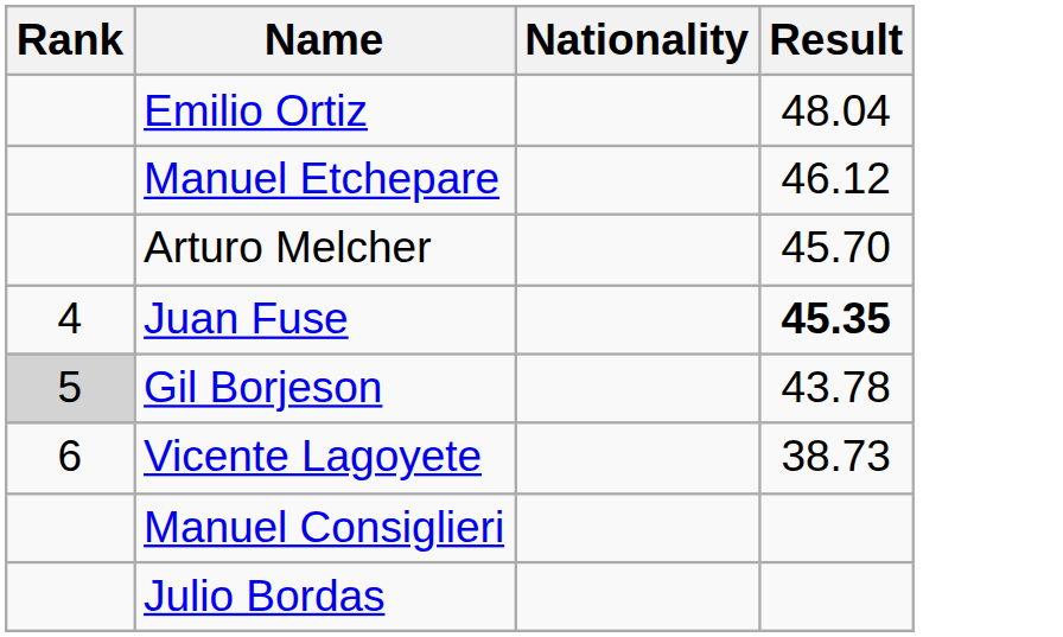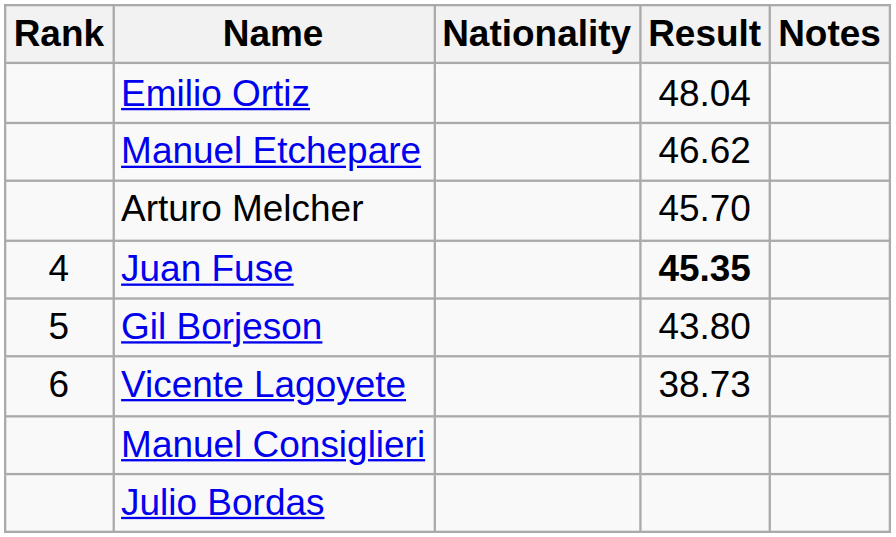 <table class="wikitable sortable" style="text-align:center">
 <tr>
 <th>Rank</th>
 <th>Name</th>
 <th>Nationality</th>
 <th>Result</th>
+<th>Notes</th>
 </tr>
 <tr>
 <td></td>
 <td align=left><a href='#'>Emilio Ortiz</a></td>
 <td align=left></td>
 <td>48.04</td>
+<td></td>
 </tr>
 <tr>
 <td></td>
 <td align=left><a href='#'>Manuel Etchepare</a></td>
 <td align=left></td>
-<td>46.12</td>
+<td>46.62</td>
+<td></td>
 </tr>
 <tr>
 <td></td>
 <td align=left>Arturo Melcher</td>
 <td align=left></td>
 <td>45.70</td>
+<td></td>
 </tr>
 <tr>
 <td>4</td>
 <td align=left><a href='#'>Juan Fuse</a></td>
 <td align=left></td>
 <td><strong>45.35</strong></td>
+<td></td>
 </tr>
 <tr>
-<td style="background: lightgrey;">5</td>
+<td>5</td>
 <td align=left><a href='#'>Gil Borjeson</a></td>
 <td align=left></td>
-<td>43.78</td>
+<td>43.80</td>
+<td></td>
 </tr>
 <tr>
 <td>6</td>
 <td align=left><a href='#'>Vicente Lagoyete</a></td>
 <td align=left></td>
 <td>38.73</td>
+<td></td>
 </tr>
 <tr>
 <td></td>
 <td align=left><a href='#'>Manuel Consiglieri</a></td>
 <td align=left></td>
+<td></td>
 <td></td>
 </tr>
 <tr>
 <td></td>
 <td align=left><a href='#'>Julio Bordas</a></td>
 <td align=left></td>
 <td></td>
+<td></td>
 </tr>
 </table>
